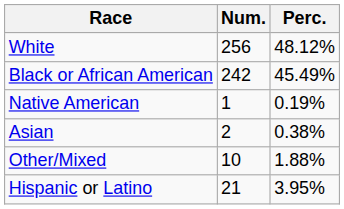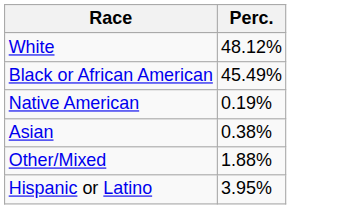 <table class="wikitable">
 <tr>
 <th>Race</th>
-<th>Num.</th>
 <th>Perc.</th>
 </tr>
 <tr>
 <td><a href='#'>White</a></td>
-<td>256</td>
 <td>48.12%</td>
 </tr>
 <tr>
 <td><a href='#'>Black or African American</a></td>
-<td>242</td>
 <td>45.49%</td>
 </tr>
 <tr>
 <td><a href='#'>Native American</a></td>
-<td>1</td>
 <td>0.19%</td>
 </tr>
 <tr>
 <td><a href='#'>Asian</a></td>
-<td>2</td>
 <td>0.38%</td>
 </tr>
 <tr>
 <td><a href='#'>Other/Mixed</a></td>
-<td>10</td>
 <td>1.88%</td>
 </tr>
 <tr>
 <td><a href='#'>Hispanic</a> or <a href='#'>Latino</a></td>
-<td>21</td>
 <td>3.95%</td>
 </tr>
 </table>
